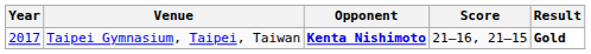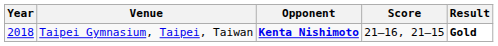 <table class="sortable wikitable" style="font-size: 90%;">
 <tr>
 <th>Year</th>
 <th>Venue</th>
 <th>Opponent</th>
 <th>Score</th>
 <th>Result</th>
 </tr>
 <tr>
-<td align="center"><a href='#'>2017</a></td>
+<td align="center"><a href='#'>2018</a></td>
 <td align="left"><a href='#'>Taipei Gymnasium</a>, <a href='#'>Taipei</a>, Taiwan</td>
 <td align="left"><strong> <a href='#'>Kenta Nishimoto</a></strong></td>
 <td align="left">21–16, 21–15</td>
 <td style="text-align:left; background:white"> <strong>Gold</strong></td>
 </tr>
 </table>
